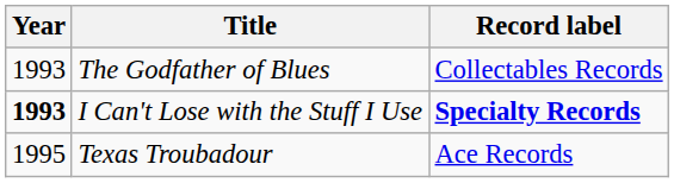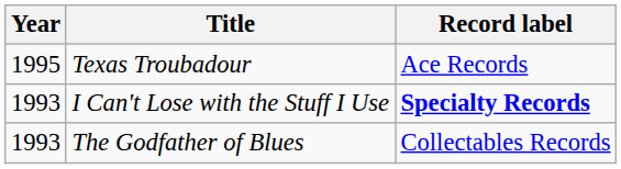 <table class="wikitable sortable">
 <tr>
 <th>Year</th>
 <th>Title</th>
 <th>Record label</th>
 </tr>
 <tr>
+<td>1995</td>
+<td><em>Texas Troubadour</em></td>
+<td style="text-align:left;"><a href='#'>Ace Records</a></td>
+</tr>
+<tr>
+<td>1993</td>
+<td><em>I Can't Lose with the Stuff I Use</em></td>
+<td style="text-align:left;"><strong><a href='#'>Specialty Records</a></strong></td>
+</tr>
+<tr>
 <td>1993</td>
 <td><em>The Godfather of Blues</em></td>
 <td style="text-align:left;"><a href='#'>Collectables Records</a></td>
 </tr>
-<tr>
-<td><strong>1993</strong></td>
-<td><em>I Can't Lose with the Stuff I Use</em></td>
-<td style="text-align:left;"><strong><a href='#'>Specialty Records</a></strong></td>
-</tr>
-<tr>
-<td>1995</td>
-<td><em>Texas Troubadour</em></td>
-<td style="text-align:left;"><a href='#'>Ace Records</a></td>
-</tr>
 </table>
